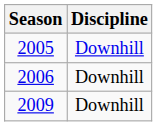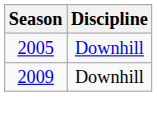 <table class=wikitable style="text-align:center">
 <tr>
 <th>Season</th>
 <th>Discipline</th>
 </tr>
 <tr>
 <td><a href='#'>2005</a></td>
 <td><a href='#'>Downhill</a></td>
 </tr>
 <tr>
-<td><a href='#'>2006</a></td>
-<td>Downhill</td>
-</tr>
-<tr>
 <td><a href='#'>2009</a></td>
 <td>Downhill</td>
 </tr>
 </table>
